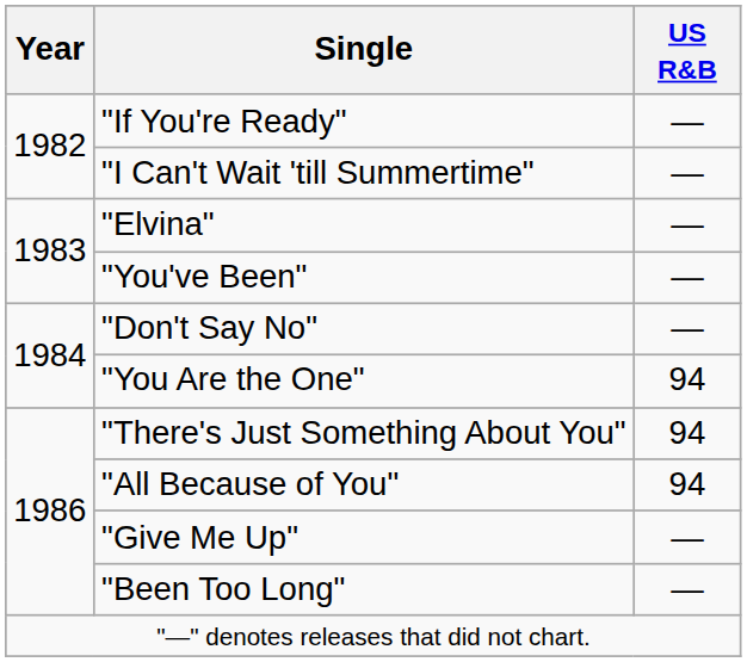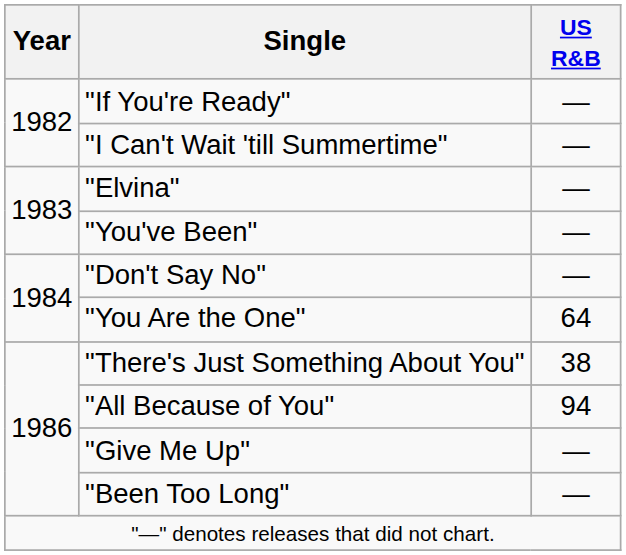 <table class="wikitable">
 <tr>
 <th>Year</th>
 <th>Single</th>
 <th style="width:45px;"><small><a href='#'>US R&B</a></small><br></th>
 </tr>
 <tr>
 <td rowspan="2">1982</td>
 <td>"If You're Ready"</td>
 <td align=center>—</td>
 </tr>
 <tr>
 <td>"I Can't Wait 'till Summertime"</td>
 <td align=center>—</td>
 </tr>
 <tr>
 <td rowspan="2">1983</td>
 <td>"Elvina"</td>
 <td align=center>—</td>
 </tr>
 <tr>
 <td>"You've Been"</td>
 <td align=center>—</td>
 </tr>
 <tr>
 <td rowspan="2">1984</td>
 <td>"Don't Say No"</td>
 <td align=center>—</td>
 </tr>
 <tr>
 <td>"You Are the One"</td>
-<td align=center>94</td>
+<td align=center>64</td>
 </tr>
 <tr>
 <td rowspan="4">1986</td>
 <td>"There's Just Something About You"</td>
-<td align=center>94</td>
+<td align=center>38</td>
 </tr>
 <tr>
 <td>"All Because of You"</td>
 <td align=center>94</td>
 </tr>
 <tr>
 <td>"Give Me Up"</td>
 <td align=center>—</td>
 </tr>
 <tr>
 <td>"Been Too Long"</td>
 <td align=center>—</td>
 </tr>
 <tr>
 <td colspan="6" style="text-align:center; font-size:9pt;">"—" denotes releases that did not chart.</td>
 </tr>
 </table>
